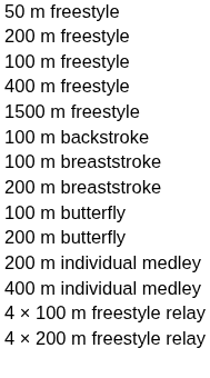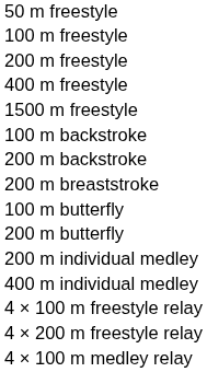 <table>
 <tr>
 <td>50 m freestyle</td>
 <td></td>
 <td></td>
 <td></td>
 </tr>
 <tr>
-<td>200 m freestyle</td>
+<td>100 m freestyle</td>
 <td></td>
 <td></td>
 <td></td>
 </tr>
 <tr>
-<td>100 m freestyle</td>
+<td>200 m freestyle</td>
 <td></td>
 <td></td>
 <td></td>
 </tr>
 <tr>
 <td>400 m freestyle</td>
 <td></td>
 <td></td>
 <td></td>
 </tr>
 <tr>
 <td>1500 m freestyle</td>
 <td></td>
 <td></td>
 <td></td>
 </tr>
 <tr>
 <td>100 m backstroke</td>
 <td></td>
 <td></td>
 <td></td>
 </tr>
 <tr>
-<td>100 m breaststroke</td>
+<td>200 m backstroke</td>
 <td></td>
 <td></td>
 <td></td>
 </tr>
 <tr>
 <td>200 m breaststroke</td>
 <td></td>
 <td></td>
 <td></td>
 </tr>
 <tr>
 <td>100 m butterfly</td>
 <td></td>
 <td></td>
 <td></td>
 </tr>
 <tr>
 <td>200 m butterfly</td>
 <td></td>
 <td></td>
 <td></td>
 </tr>
 <tr>
 <td>200 m individual medley</td>
 <td></td>
 <td></td>
 <td></td>
 </tr>
 <tr>
 <td>400 m individual medley</td>
 <td></td>
 <td></td>
 <td></td>
 </tr>
 <tr>
 <td>4 × 100 m freestyle relay</td>
 <td></td>
 <td></td>
 <td></td>
 </tr>
 <tr>
 <td>4 × 200 m freestyle relay</td>
 <td></td>
 <td></td>
 <td></td>
 </tr>
+<tr>
+<td>4 × 100 m medley relay</td>
+<td></td>
+<td></td>
+<td></td>
+</tr>
 </table>
